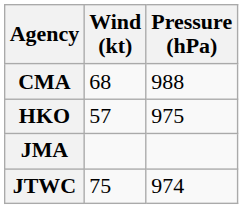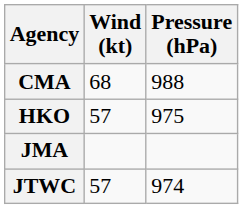 <table class="wikitable floatleft">
 <tr>
 <th>Agency</th>
 <th>Wind<br>(kt)</th>
 <th>Pressure<br>(hPa)</th>
 </tr>
 <tr>
 <th>CMA</th>
 <td>68</td>
 <td>988</td>
 </tr>
 <tr>
 <th>HKO</th>
 <td>57</td>
 <td>975</td>
 </tr>
 <tr>
 <th>JMA</th>
 <td></td>
 <td></td>
 </tr>
 <tr>
 <th>JTWC</th>
-<td>75</td>
+<td>57</td>
 <td>974</td>
 </tr>
 </table>
